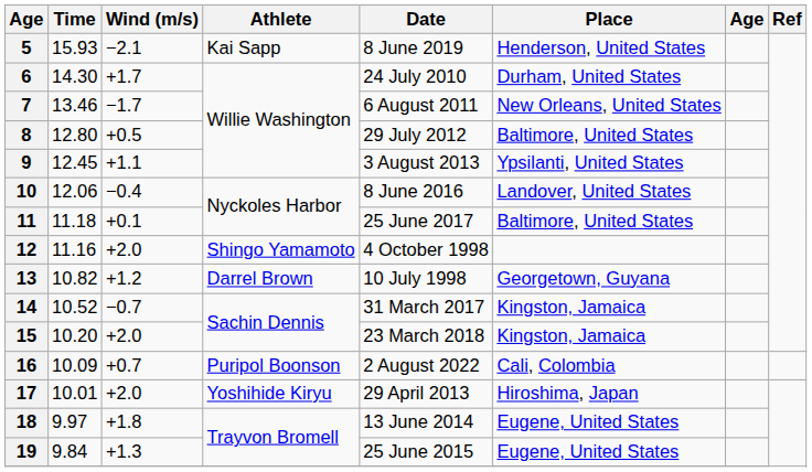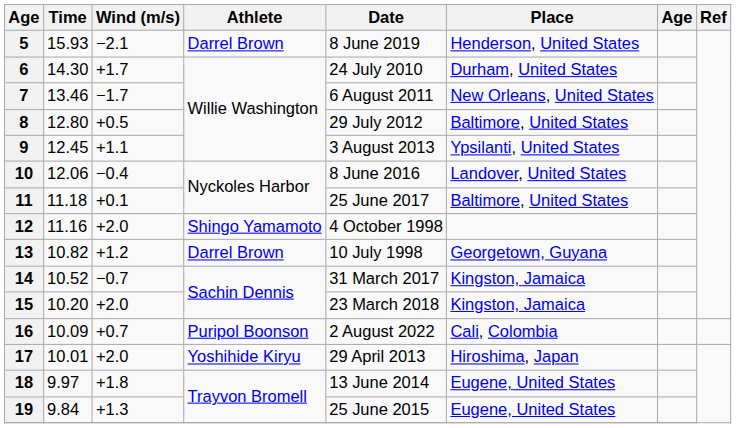 <table class="wikitable">
 <tr>
 <th>Age</th>
 <th>Time</th>
 <th>Wind (m/s)</th>
 <th>Athlete</th>
 <th>Date</th>
 <th>Place</th>
 <th>Age</th>
 <th>Ref</th>
 </tr>
 <tr>
 <th>5</th>
 <td>15.93</td>
 <td>−2.1</td>
-<td> Kai Sapp</td>
+<td> <a href='#'>Darrel Brown</a></td>
 <td>8 June 2019</td>
 <td><a href='#'>Henderson</a>, <a href='#'>United States</a></td>
 <td></td>
 </tr>
 <tr>
 <th>6</th>
 <td>14.30</td>
 <td>+1.7</td>
 <td rowspan=4> Willie Washington</td>
 <td>24 July 2010</td>
 <td><a href='#'>Durham</a>, <a href='#'>United States</a></td>
 <td></td>
 </tr>
 <tr>
 <th>7</th>
 <td>13.46</td>
 <td>−1.7</td>
 <td>6 August 2011</td>
 <td><a href='#'>New Orleans</a>, <a href='#'>United States</a></td>
 <td></td>
 </tr>
 <tr>
 <th>8</th>
 <td>12.80</td>
 <td>+0.5</td>
 <td>29 July 2012</td>
 <td><a href='#'>Baltimore</a>, <a href='#'>United States</a></td>
 <td></td>
 </tr>
 <tr>
 <th>9</th>
 <td>12.45</td>
 <td>+1.1</td>
 <td>3 August 2013</td>
 <td><a href='#'>Ypsilanti</a>, <a href='#'>United States</a></td>
 <td></td>
 </tr>
 <tr>
 <th>10</th>
 <td>12.06</td>
 <td>−0.4</td>
 <td rowspan=2> Nyckoles Harbor</td>
 <td>8 June 2016</td>
 <td><a href='#'>Landover</a>, <a href='#'>United States</a></td>
 <td></td>
 </tr>
 <tr>
 <th>11</th>
 <td>11.18</td>
 <td>+0.1</td>
 <td>25 June 2017</td>
 <td><a href='#'>Baltimore</a>, <a href='#'>United States</a></td>
 <td></td>
 </tr>
 <tr>
 <th>12</th>
 <td>11.16</td>
 <td>+2.0</td>
 <td> <a href='#'>Shingo Yamamoto</a></td>
 <td>4 October 1998</td>
 <td></td>
 <td></td>
 </tr>
 <tr>
 <th>13</th>
 <td>10.82</td>
 <td>+1.2</td>
 <td> <a href='#'>Darrel Brown</a></td>
 <td>10 July 1998</td>
 <td><a href='#'>Georgetown, Guyana</a></td>
 <td></td>
 </tr>
 <tr>
 <th>14</th>
 <td>10.52</td>
 <td>−0.7</td>
 <td rowspan=2> <a href='#'>Sachin Dennis</a></td>
 <td>31 March 2017</td>
 <td><a href='#'>Kingston, Jamaica</a></td>
 <td></td>
 </tr>
 <tr>
 <th>15</th>
 <td>10.20</td>
 <td>+2.0</td>
 <td>23 March 2018</td>
 <td><a href='#'>Kingston, Jamaica</a></td>
 <td></td>
 </tr>
 <tr>
 <th>16</th>
 <td>10.09</td>
 <td>+0.7</td>
 <td> <a href='#'>Puripol Boonson</a></td>
 <td>2 August 2022</td>
 <td><a href='#'>Cali</a>, <a href='#'>Colombia</a></td>
 <td></td>
 <td></td>
 </tr>
 <tr>
 <th>17</th>
 <td>10.01</td>
 <td>+2.0</td>
 <td> <a href='#'>Yoshihide Kiryu</a></td>
 <td>29 April 2013</td>
 <td><a href='#'>Hiroshima</a>, <a href='#'>Japan</a></td>
 <td></td>
 </tr>
 <tr>
 <th>18</th>
 <td>9.97</td>
 <td>+1.8</td>
 <td rowspan=2> <a href='#'>Trayvon Bromell</a></td>
 <td>13 June 2014</td>
 <td><a href='#'>Eugene, United States</a></td>
 <td></td>
 </tr>
 <tr>
 <th>19</th>
 <td>9.84</td>
 <td>+1.3</td>
 <td>25 June 2015</td>
 <td><a href='#'>Eugene, United States</a></td>
 <td></td>
 </tr>
 <tr>
 </tr>
 </table>
